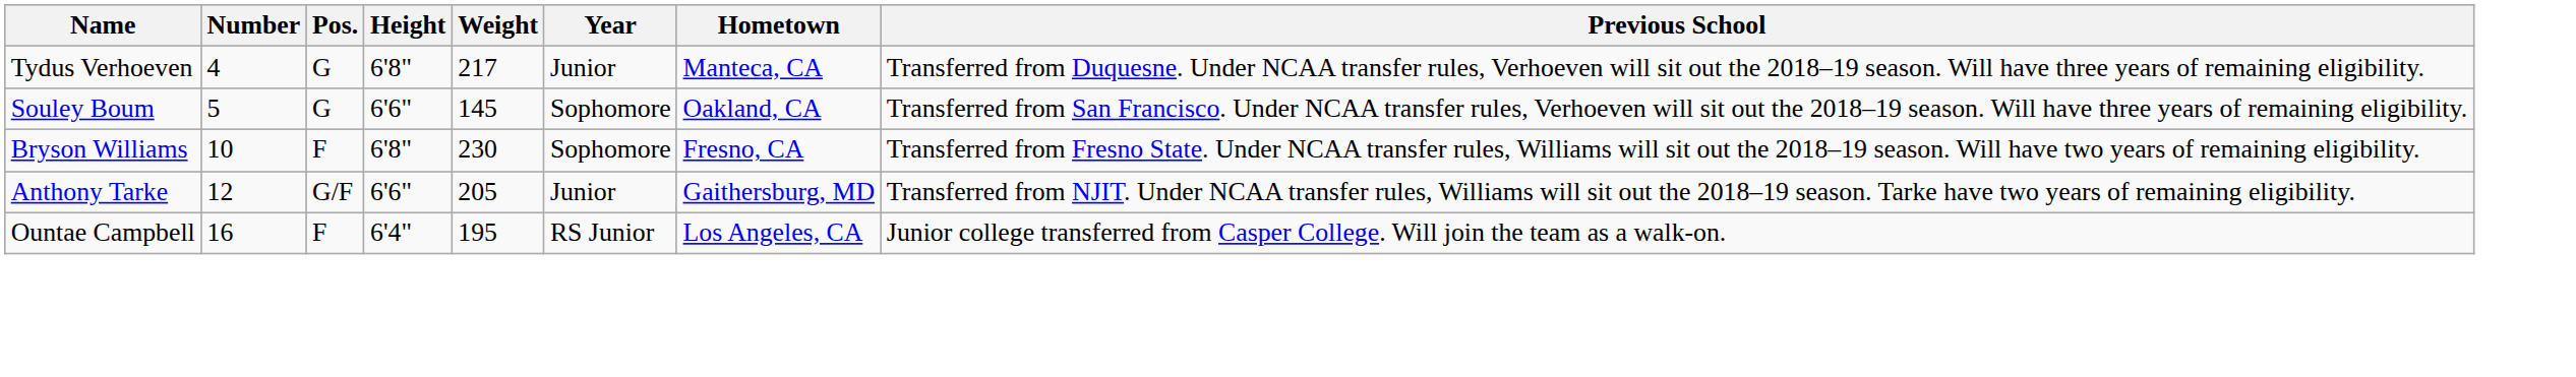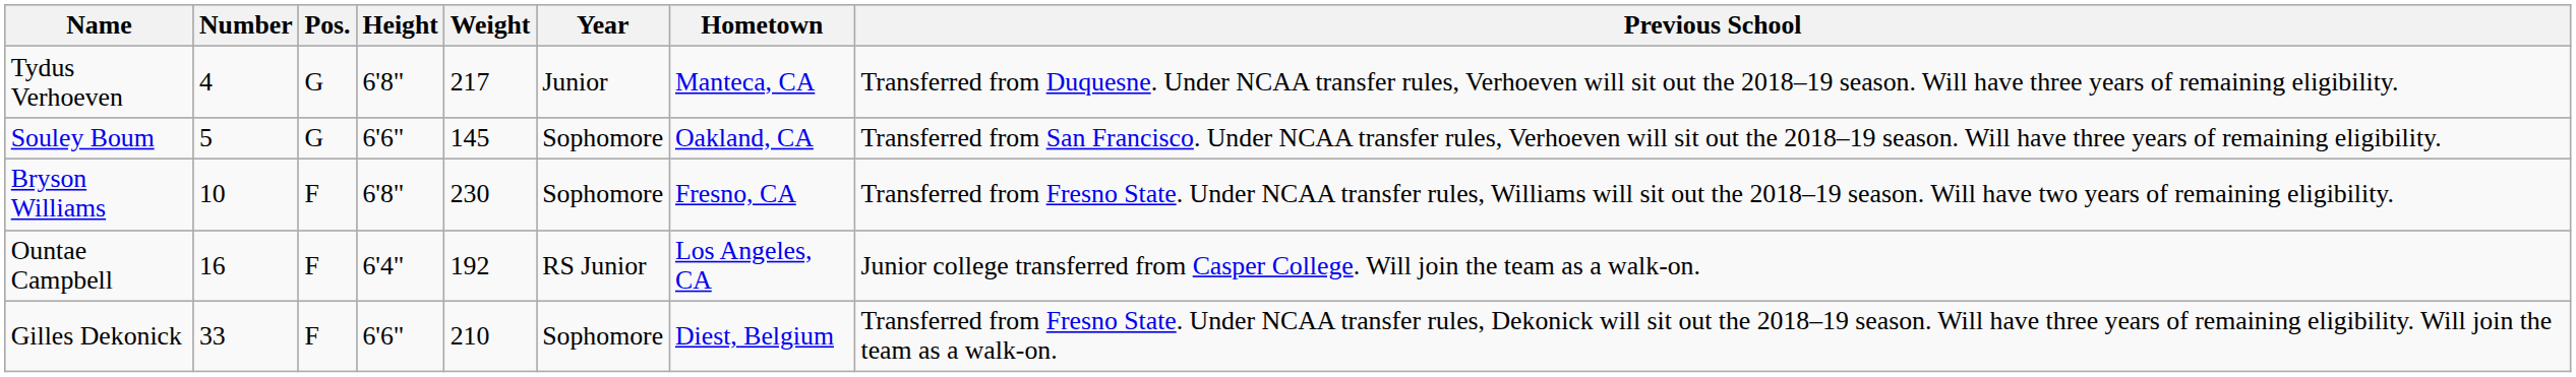 <table class="wikitable sortable" border="1">
 <tr>
 <th>Name</th>
 <th>Number</th>
 <th>Pos.</th>
 <th>Height</th>
 <th>Weight</th>
 <th>Year</th>
 <th>Hometown</th>
 <th class="unsortable">Previous School</th>
 </tr>
 <tr>
 <td>Tydus Verhoeven</td>
 <td>4</td>
 <td>G</td>
 <td>6'8"</td>
 <td>217</td>
 <td>Junior</td>
 <td><a href='#'>Manteca, CA</a></td>
 <td>Transferred from <a href='#'>Duquesne</a>. Under NCAA transfer rules, Verhoeven will sit out the 2018–19 season. Will have three years of remaining eligibility.</td>
 </tr>
 <tr>
 <td><a href='#'>Souley Boum</a></td>
 <td>5</td>
 <td>G</td>
 <td>6'6"</td>
 <td>145</td>
 <td>Sophomore</td>
 <td><a href='#'>Oakland, CA</a></td>
 <td>Transferred from <a href='#'>San Francisco</a>. Under NCAA transfer rules, Verhoeven will sit out the 2018–19 season. Will have three years of remaining eligibility.</td>
 </tr>
 <tr>
 <td><a href='#'>Bryson Williams</a></td>
 <td>10</td>
 <td>F</td>
 <td>6'8"</td>
 <td>230</td>
 <td>Sophomore</td>
 <td><a href='#'>Fresno, CA</a></td>
 <td>Transferred from <a href='#'>Fresno State</a>. Under NCAA transfer rules, Williams will sit out the 2018–19 season. Will have two years of remaining eligibility.</td>
 </tr>
 <tr>
-<td><a href='#'>Anthony Tarke</a></td>
-<td>12</td>
-<td>G/F</td>
-<td>6'6"</td>
-<td>205</td>
-<td>Junior</td>
-<td><a href='#'>Gaithersburg, MD</a></td>
-<td>Transferred from <a href='#'>NJIT</a>. Under NCAA transfer rules, Williams will sit out the 2018–19 season. Tarke have two years of remaining eligibility.</td>
-</tr>
-<tr>
 <td>Ountae Campbell</td>
 <td>16</td>
 <td>F</td>
 <td>6'4"</td>
-<td>195</td>
+<td>192</td>
 <td>RS Junior</td>
 <td><a href='#'>Los Angeles, CA</a></td>
 <td>Junior college transferred from <a href='#'>Casper College</a>. Will join the team as a walk-on.</td>
 </tr>
+<tr>
+<td>Gilles Dekonick</td>
+<td>33</td>
+<td>F</td>
+<td>6'6"</td>
+<td>210</td>
+<td>Sophomore</td>
+<td><a href='#'>Diest, Belgium</a></td>
+<td>Transferred from <a href='#'>Fresno State</a>. Under NCAA transfer rules, Dekonick will sit out the 2018–19 season. Will have three years of remaining eligibility. Will join the team as a walk-on.</td>
+</tr>
 </table>
